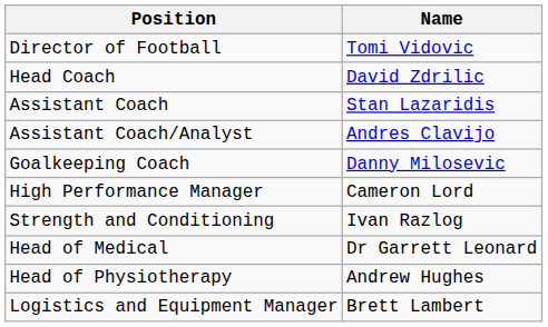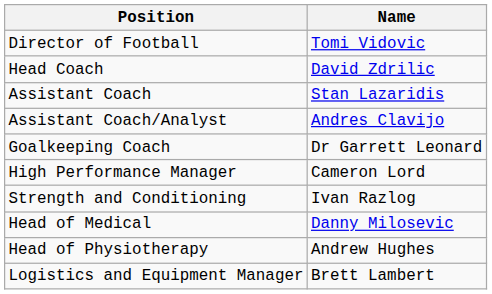 <table class="wikitable">
 <tr>
 <th>Position</th>
 <th>Name</th>
 </tr>
 <tr>
 <td>Director of Football</td>
 <td> <a href='#'>Tomi Vidovic</a></td>
 </tr>
 <tr>
 <td>Head Coach</td>
 <td> <a href='#'>David Zdrilic</a></td>
 </tr>
 <tr>
 <td>Assistant Coach</td>
 <td> <a href='#'>Stan Lazaridis</a></td>
 </tr>
 <tr>
 <td>Assistant Coach/Analyst</td>
 <td> <a href='#'>Andres Clavijo</a></td>
 </tr>
 <tr>
 <td>Goalkeeping Coach</td>
-<td> <a href='#'>Danny Milosevic</a></td>
+<td> Dr Garrett Leonard</td>
 </tr>
 <tr>
 <td>High Performance Manager</td>
 <td> Cameron Lord</td>
 </tr>
 <tr>
 <td>Strength and Conditioning</td>
 <td> Ivan Razlog</td>
 </tr>
 <tr>
 <td>Head of Medical</td>
-<td> Dr Garrett Leonard</td>
+<td> <a href='#'>Danny Milosevic</a></td>
 </tr>
 <tr>
 <td>Head of Physiotherapy</td>
 <td> Andrew Hughes</td>
 </tr>
 <tr>
 <td>Logistics and Equipment Manager</td>
 <td> Brett Lambert</td>
 </tr>
 </table>
